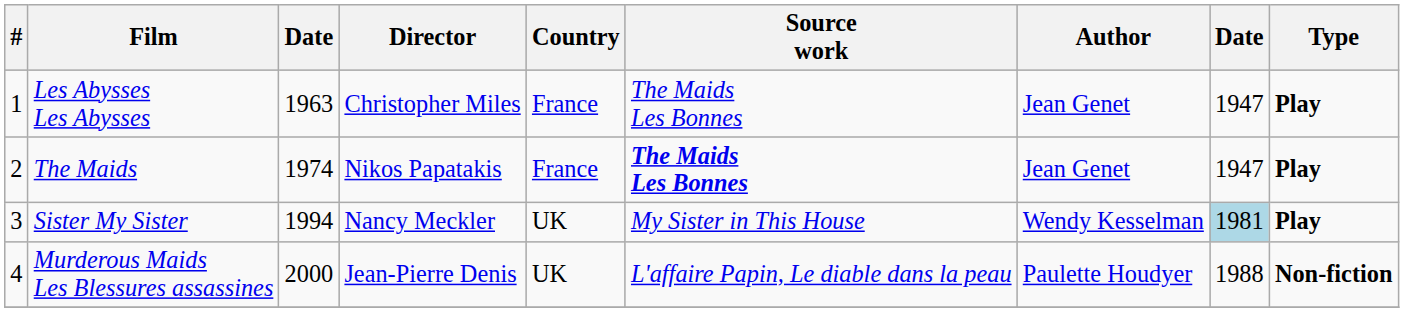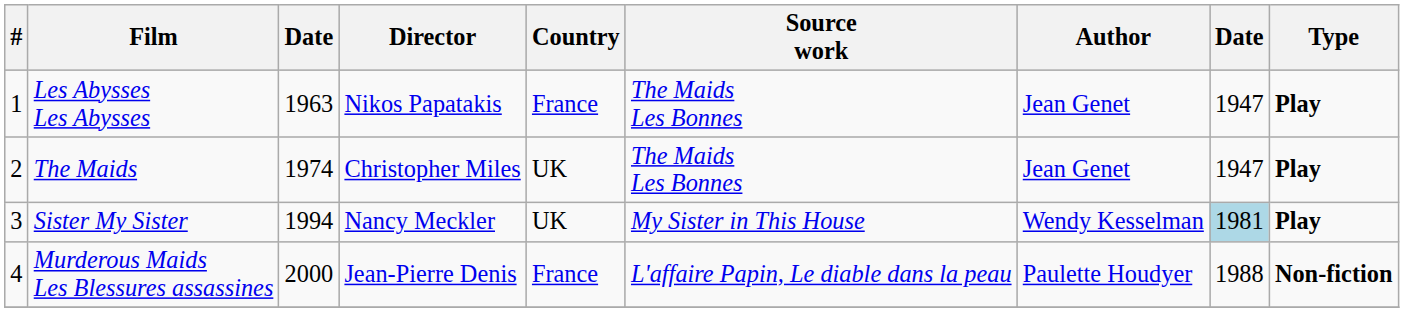 <table class="wikitable">
 <tr>
 <th>#</th>
 <th>Film</th>
 <th>Date</th>
 <th>Director</th>
 <th>Country</th>
 <th>Source<br>work</th>
 <th>Author</th>
 <th>Date</th>
 <th>Type</th>
 </tr>
 <tr>
 <td>1</td>
 <td><em><a href='#'>Les Abysses</a></em><br><em><a href='#'>Les Abysses</a></em></td>
 <td>1963</td>
-<td><a href='#'>Christopher Miles</a></td>
+<td><a href='#'>Nikos Papatakis</a></td>
 <td><a href='#'>France</a></td>
 <td><em><a href='#'>The Maids</a></em><br><em><a href='#'>Les Bonnes</a></em></td>
 <td><a href='#'>Jean Genet</a></td>
 <td>1947</td>
 <td><strong>Play</strong></td>
 </tr>
 <tr>
 <td>2</td>
 <td><em><a href='#'>The Maids</a></em></td>
 <td>1974</td>
-<td><a href='#'>Nikos Papatakis</a></td>
-<td><a href='#'>France</a></td>
-<td><strong><em><a href='#'>The Maids</a></em><br><em><a href='#'>Les Bonnes</a></em></strong></td>
+<td><a href='#'>Christopher Miles</a></td>
+<td>UK</td>
+<td><em><a href='#'>The Maids</a></em><br><em><a href='#'>Les Bonnes</a></em></td>
 <td><a href='#'>Jean Genet</a></td>
 <td>1947</td>
 <td><strong>Play</strong></td>
 </tr>
 <tr>
 <td>3</td>
 <td><em><a href='#'>Sister My Sister</a></em></td>
 <td>1994</td>
 <td><a href='#'>Nancy Meckler</a></td>
 <td>UK</td>
 <td><em><a href='#'>My Sister in This House</a></em> </td>
 <td><a href='#'>Wendy Kesselman</a></td>
 <td style="background: lightblue;">1981</td>
 <td><strong>Play</strong></td>
 </tr>
 <tr>
 <td>4</td>
 <td><em><a href='#'>Murderous Maids</a></em><br><em><a href='#'>Les Blessures assassines</a></em></td>
 <td>2000</td>
 <td><a href='#'>Jean-Pierre Denis</a></td>
-<td>UK</td>
+<td><a href='#'>France</a></td>
 <td><em><a href='#'>L'affaire Papin, Le diable dans la peau</a></em></td>
 <td><a href='#'>Paulette Houdyer</a></td>
 <td>1988</td>
 <td><strong>Non-fiction</strong></td>
 </tr>
 <tr>
 </tr>
 </table>
